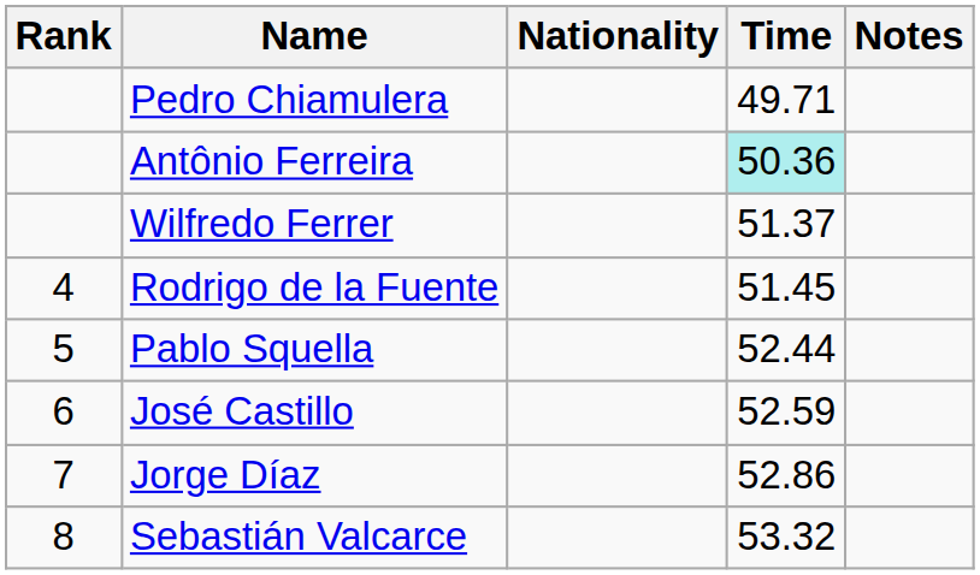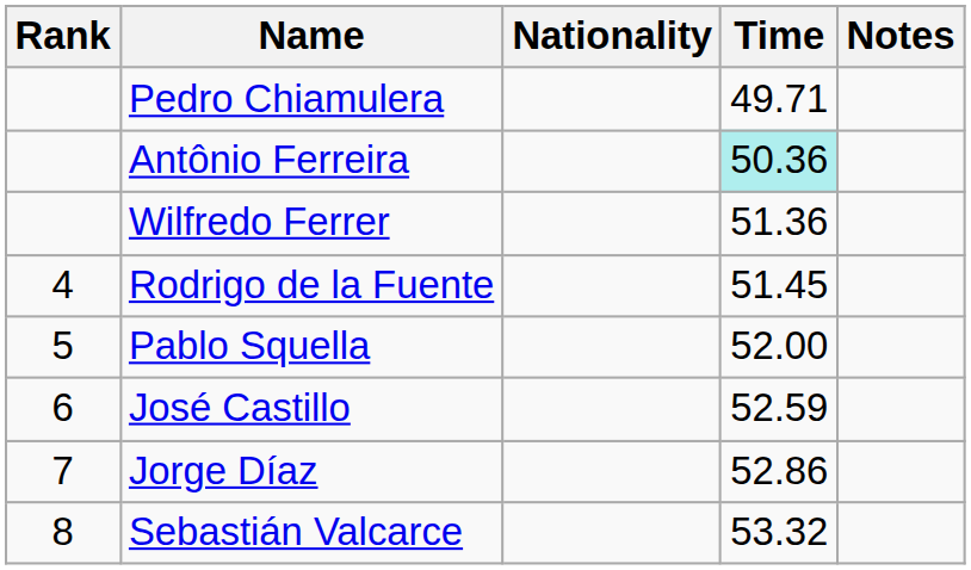 <table class="wikitable sortable" style="text-align:center">
 <tr>
 <th>Rank</th>
 <th>Name</th>
 <th>Nationality</th>
 <th>Time</th>
 <th>Notes</th>
 </tr>
 <tr>
 <td></td>
 <td align=left><a href='#'>Pedro Chiamulera</a></td>
 <td align=left></td>
 <td>49.71</td>
 <td></td>
 </tr>
 <tr>
 <td></td>
 <td align=left><a href='#'>Antônio Ferreira</a></td>
 <td align=left></td>
 <td style="background: paleturquoise;">50.36</td>
 <td></td>
 </tr>
 <tr>
 <td></td>
 <td align=left><a href='#'>Wilfredo Ferrer</a></td>
 <td align=left></td>
-<td>51.37</td>
+<td>51.36</td>
 <td></td>
 </tr>
 <tr>
 <td>4</td>
 <td align=left><a href='#'>Rodrigo de la Fuente</a></td>
 <td align=left></td>
 <td>51.45</td>
 <td></td>
 </tr>
 <tr>
 <td>5</td>
 <td align=left><a href='#'>Pablo Squella</a></td>
 <td align=left></td>
-<td>52.44</td>
+<td>52.00</td>
 <td></td>
 </tr>
 <tr>
 <td>6</td>
 <td align=left><a href='#'>José Castillo</a></td>
 <td align=left></td>
 <td>52.59</td>
 <td></td>
 </tr>
 <tr>
 <td>7</td>
 <td align=left><a href='#'>Jorge Díaz</a></td>
 <td align=left></td>
 <td>52.86</td>
 <td></td>
 </tr>
 <tr>
 <td>8</td>
 <td align=left><a href='#'>Sebastián Valcarce</a></td>
 <td align=left></td>
 <td>53.32</td>
 <td></td>
 </tr>
 </table>
